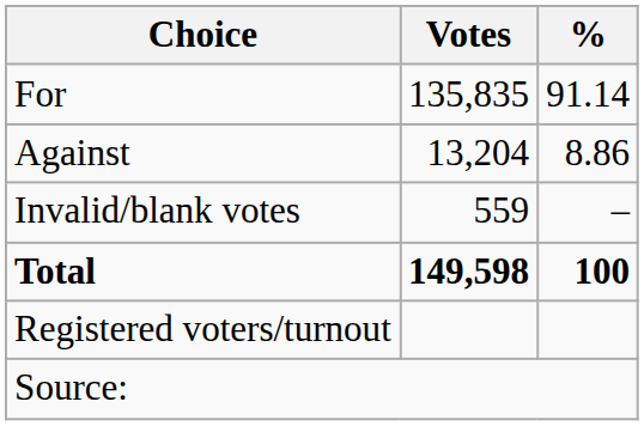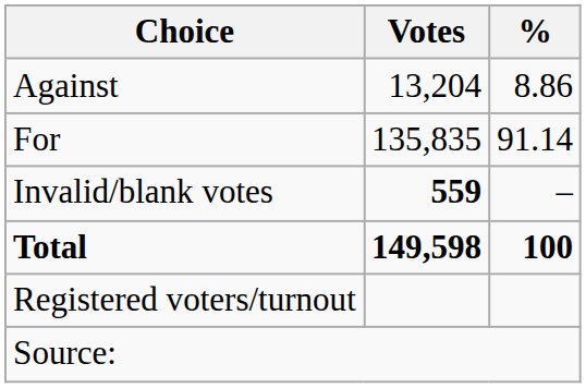 <table class=wikitable style=text-align:right>
 <tr>
 <th>Choice</th>
 <th>Votes</th>
 <th>%</th>
 </tr>
 <tr>
+<td align=left>Against</td>
+<td>13,204</td>
+<td>8.86</td>
+</tr>
+<tr>
 <td align=left>For</td>
 <td>135,835</td>
 <td>91.14</td>
 </tr>
 <tr>
-<td align=left>Against</td>
-<td>13,204</td>
-<td>8.86</td>
-</tr>
-<tr>
 <td align=left>Invalid/blank votes</td>
-<td>559</td>
+<td><strong>559</strong></td>
 <td>–</td>
 </tr>
 <tr>
 <td align=left><strong>Total</strong></td>
 <td><strong>149,598</strong></td>
 <td><strong>100</strong></td>
 </tr>
 <tr>
 <td align=left>Registered voters/turnout</td>
 <td></td>
 <td></td>
 </tr>
 <tr>
 <td align=left colspan=3>Source: </td>
 </tr>
 </table>
